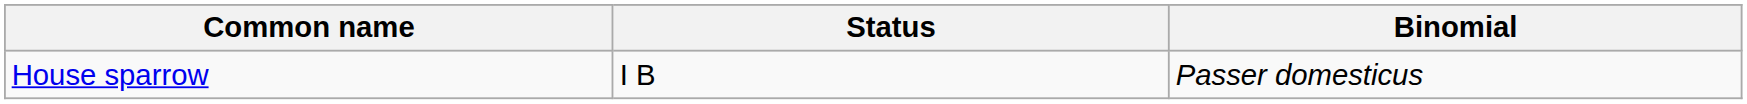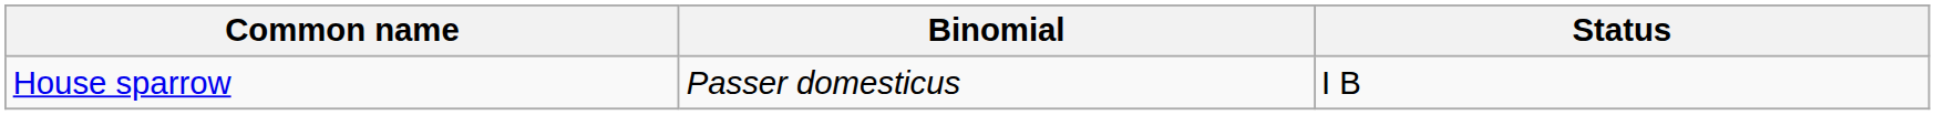 <table width=60% class="wikitable">
 <tr>
 <th width=35%>Common name</th>
+<th width=33%>Binomial</th>
 <th width=32%>Status</th>
-<th width=33%>Binomial</th>
 </tr>
 <tr>
 <td><a href='#'>House sparrow</a></td>
+<td><em>Passer domesticus</em></td>
 <td>I B</td>
-<td><em>Passer domesticus</em></td>
 </tr>
 </table>
